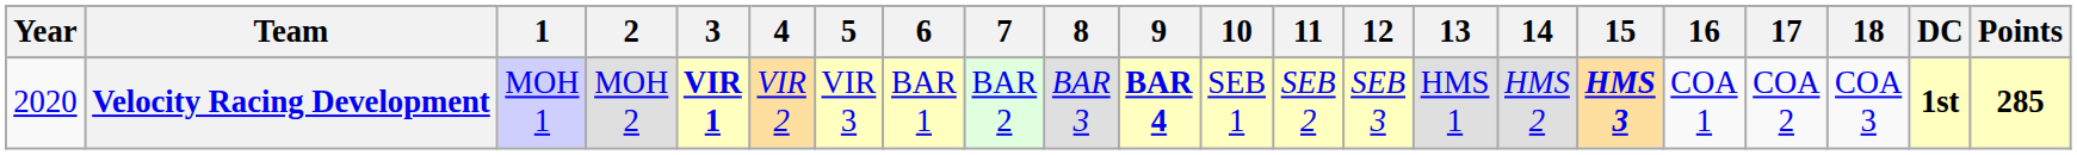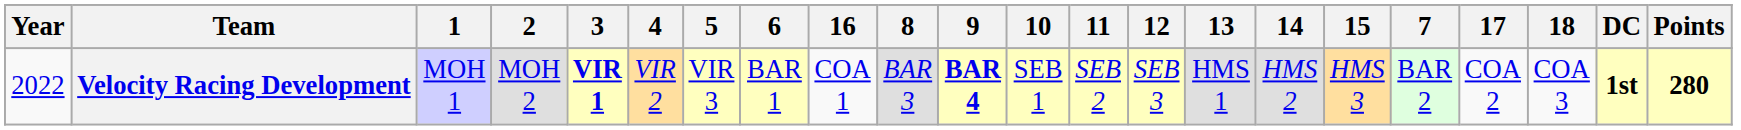 <table class="wikitable" style="text-align:center; font-size:85%">
 <tr>
 <th>Year</th>
 <th>Team</th>
 <th>1</th>
 <th>2</th>
 <th>3</th>
 <th>4</th>
 <th>5</th>
 <th>6</th>
-<th>7</th>
+<th>16</th>
 <th>8</th>
 <th>9</th>
 <th>10</th>
 <th>11</th>
 <th>12</th>
 <th>13</th>
 <th>14</th>
 <th>15</th>
-<th>16</th>
+<th>7</th>
 <th>17</th>
 <th>18</th>
 <th>DC</th>
 <th>Points</th>
 </tr>
 <tr>
-<td><a href='#'>2020</a></td>
+<td><a href='#'>2022</a></td>
 <th nowrap><a href='#'>Velocity Racing Development</a></th>
 <td style="background:#CFCFFF;"><a href='#'>MOH<br>1</a><br></td>
 <td style="background:#DFDFDF;"><a href='#'>MOH<br>2</a><br></td>
 <td style="background:#FFFFBF;"><strong><a href='#'>VIR<br>1</a></strong><br></td>
 <td style="background:#FFDF9F;"><em><a href='#'>VIR<br>2</a></em><br></td>
 <td style="background:#FFFFBF;"><a href='#'>VIR<br>3</a><br></td>
 <td style="background:#FFFFBF;"><a href='#'>BAR<br>1</a><br></td>
-<td style="background:#DFFFDF;"><a href='#'>BAR<br>2</a><br></td>
+<td style="background:#;"><a href='#'>COA<br>1</a></td>
 <td style="background:#DFDFDF;"><em><a href='#'>BAR<br>3</a></em><br></td>
 <td style="background:#FFFFBF;"><strong><a href='#'>BAR<br>4</a><br></strong></td>
 <td style="background:#FFFFBF;"><a href='#'>SEB<br>1</a><br></td>
 <td style="background:#FFFFBF;"><em><a href='#'>SEB<br>2</a></em><br></td>
 <td style="background:#FFFFBF;"><em><a href='#'>SEB<br>3</a></em><br></td>
 <td style="background:#DFDFDF;"><a href='#'>HMS<br>1</a><br></td>
 <td style="background:#DFDFDF;"><em><a href='#'>HMS<br>2</a></em><br></td>
-<td style="background:#FFDF9F;"><strong><em><a href='#'>HMS<br>3</a></em><br></strong></td>
-<td style="background:#;"><a href='#'>COA<br>1</a></td>
+<td style="background:#FFDF9F;"><em><a href='#'>HMS<br>3</a></em><br></td>
+<td style="background:#DFFFDF;"><a href='#'>BAR<br>2</a><br></td>
 <td style="background:#;"><a href='#'>COA<br>2</a></td>
 <td style="background:#;"><a href='#'>COA<br>3</a></td>
 <th style="background:#FFFFBF;">1st</th>
-<th style="background:#FFFFBF;">285</th>
+<th style="background:#FFFFBF;">280</th>
 </tr>
 </table>
